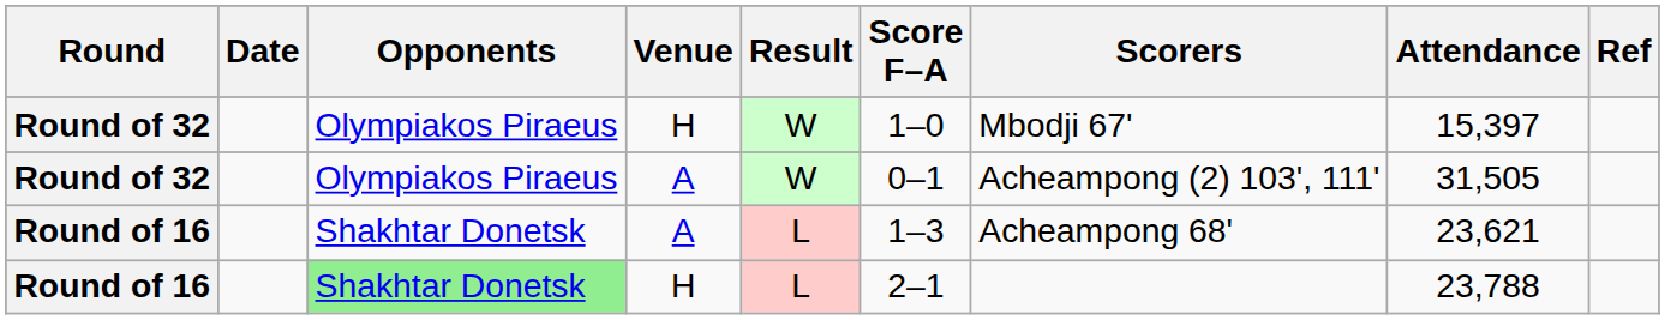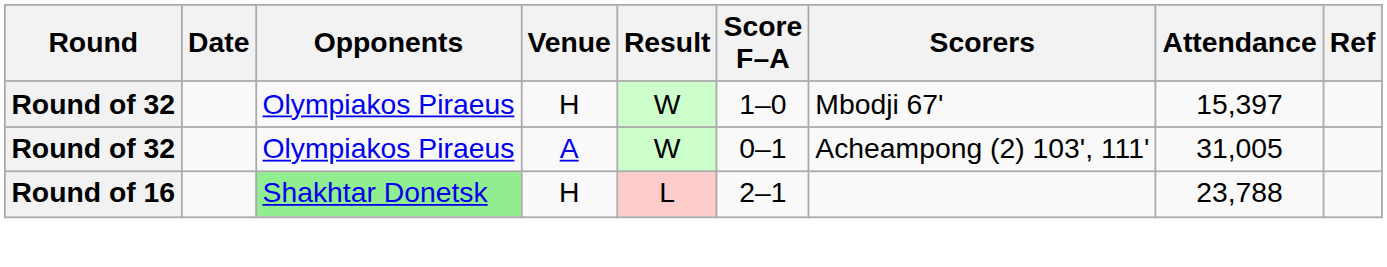 <table class="wikitable plainrowheaders sortable" style="text-align:center">
 <tr>
 <th scope="col">Round</th>
 <th scope="col">Date</th>
 <th scope="col">Opponents</th>
 <th scope="col">Venue</th>
 <th scope="col">Result</th>
 <th scope="col">Score<br>F–A</th>
 <th scope="col" class="unsortable">Scorers</th>
 <th scope="col">Attendance</th>
 <th scope="col" class="unsortable">Ref</th>
 </tr>
 <tr>
 <th scope="row">Round of 32</th>
 <td align="left"></td>
 <td align="left"><a href='#'>Olympiakos Piraeus</a></td>
 <td>H</td>
 <td style="background-color:#CCFFCC">W</td>
 <td>1–0</td>
 <td align="left">Mbodji 67'</td>
 <td>15,397</td>
 <td></td>
 </tr>
 <tr>
 <th scope="row">Round of 32</th>
 <td align="left"></td>
 <td align="left"><a href='#'>Olympiakos Piraeus</a></td>
 <td><a href='#'>A</a></td>
 <td style="background-color:#CCFFCC">W</td>
 <td>0–1</td>
 <td align="left">Acheampong (2) 103', 111'</td>
-<td>31,505</td>
-<td></td>
-</tr>
-<tr>
-<th scope="row">Round of 16</th>
-<td align="left"></td>
-<td align="left"><a href='#'>Shakhtar Donetsk</a></td>
-<td><a href='#'>A</a></td>
-<td style="background-color:#FFccCC">L</td>
-<td>1–3</td>
-<td align="left">Acheampong 68'</td>
-<td>23,621</td>
+<td>31,005</td>
 <td></td>
 </tr>
 <tr>
 <th scope="row">Round of 16</th>
 <td align="left"></td>
 <td align="left" style="background: lightgreen;"><a href='#'>Shakhtar Donetsk</a></td>
 <td>H</td>
 <td style="background-color:#FFccCC">L</td>
 <td>2–1 </td>
 <td align="left"></td>
 <td>23,788</td>
 <td></td>
 </tr>
 </table>
